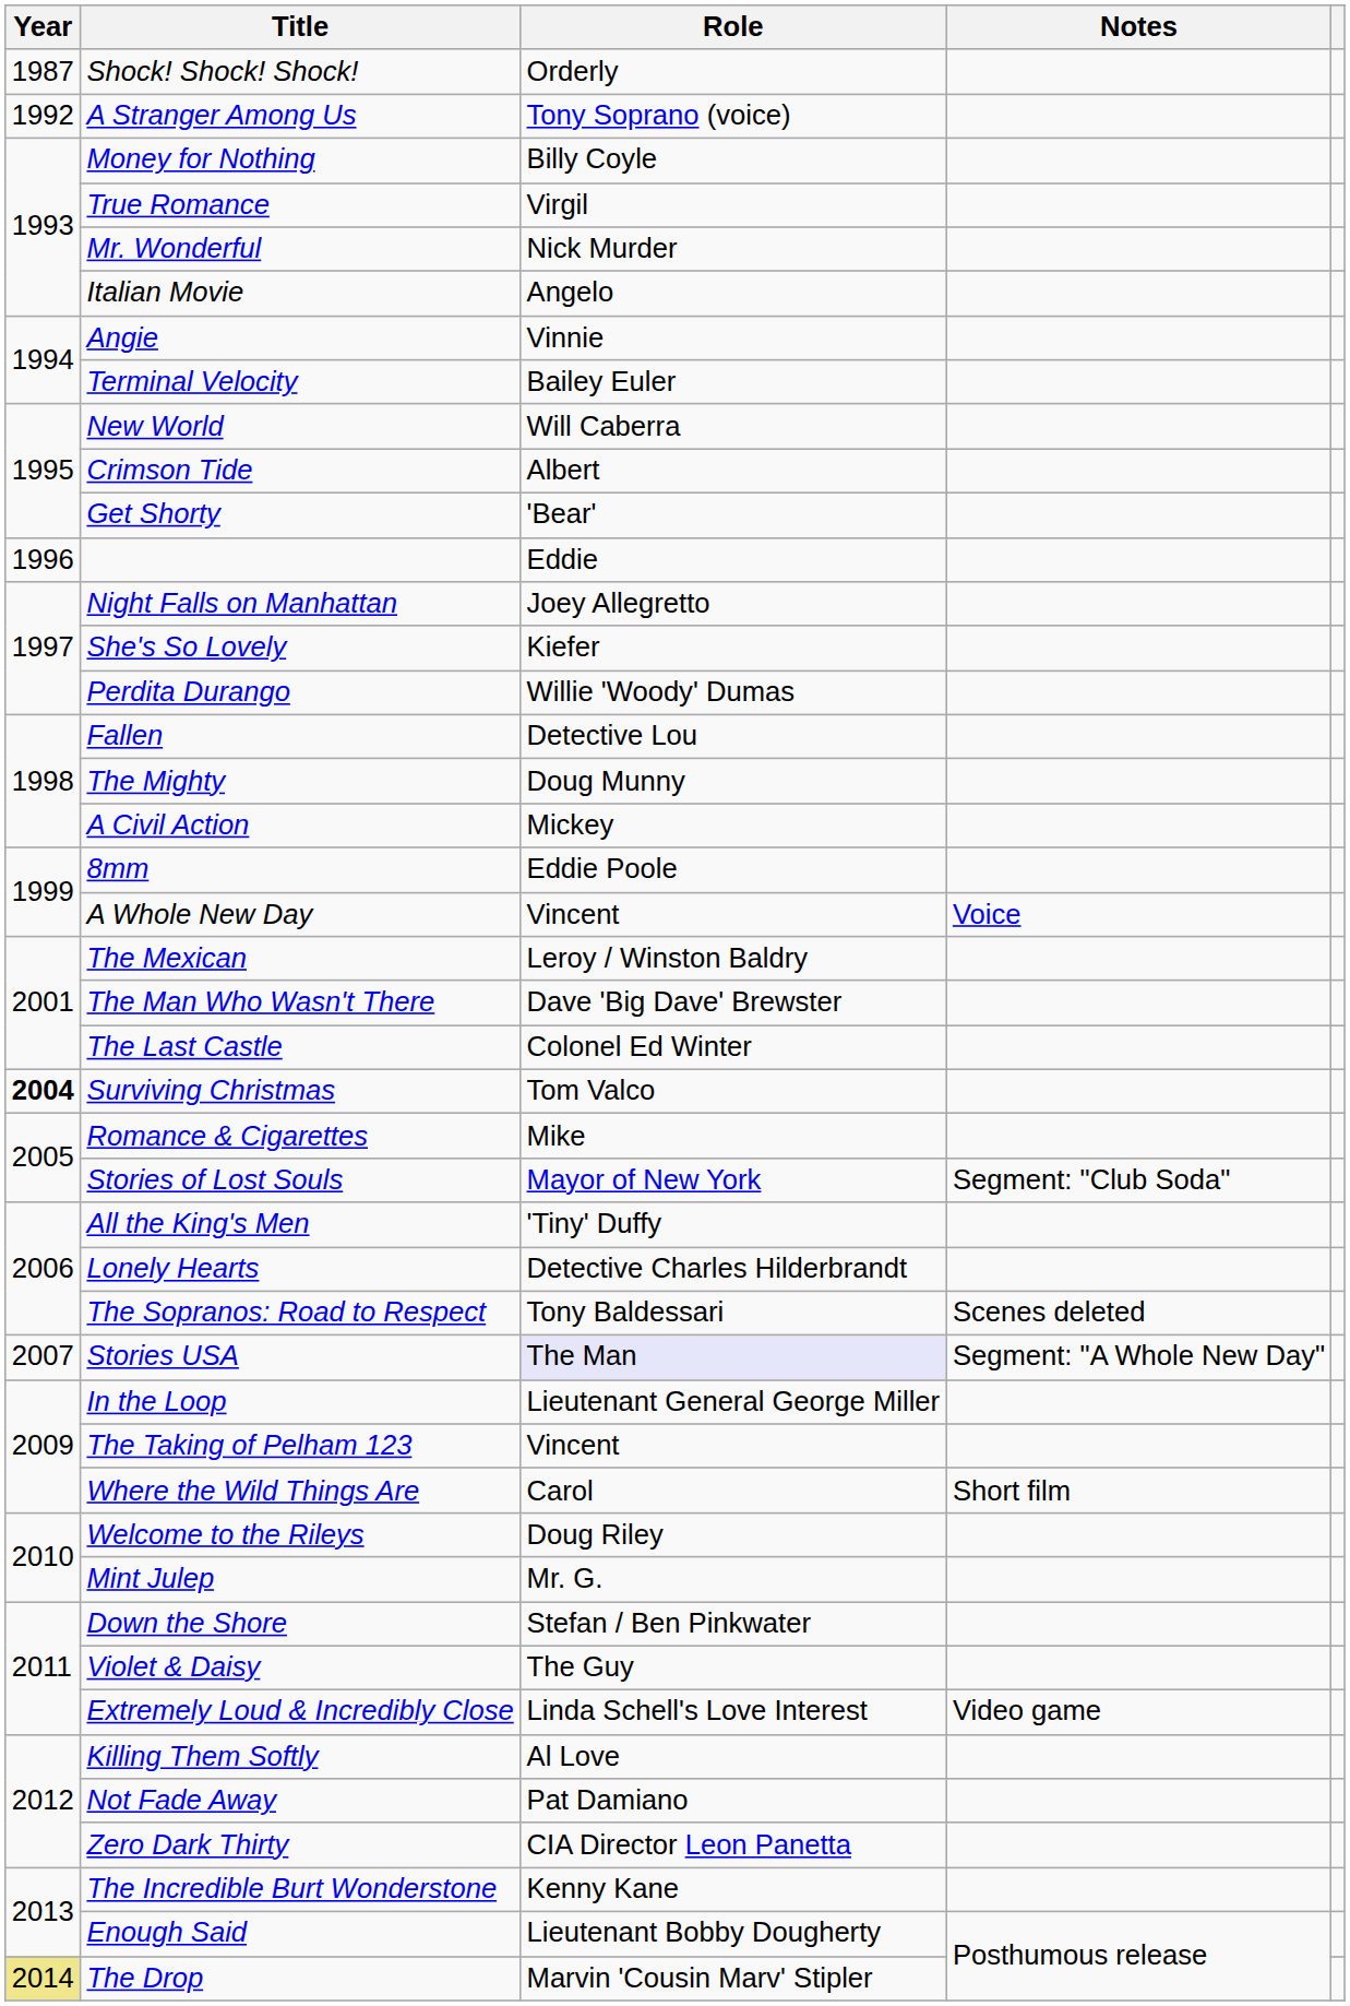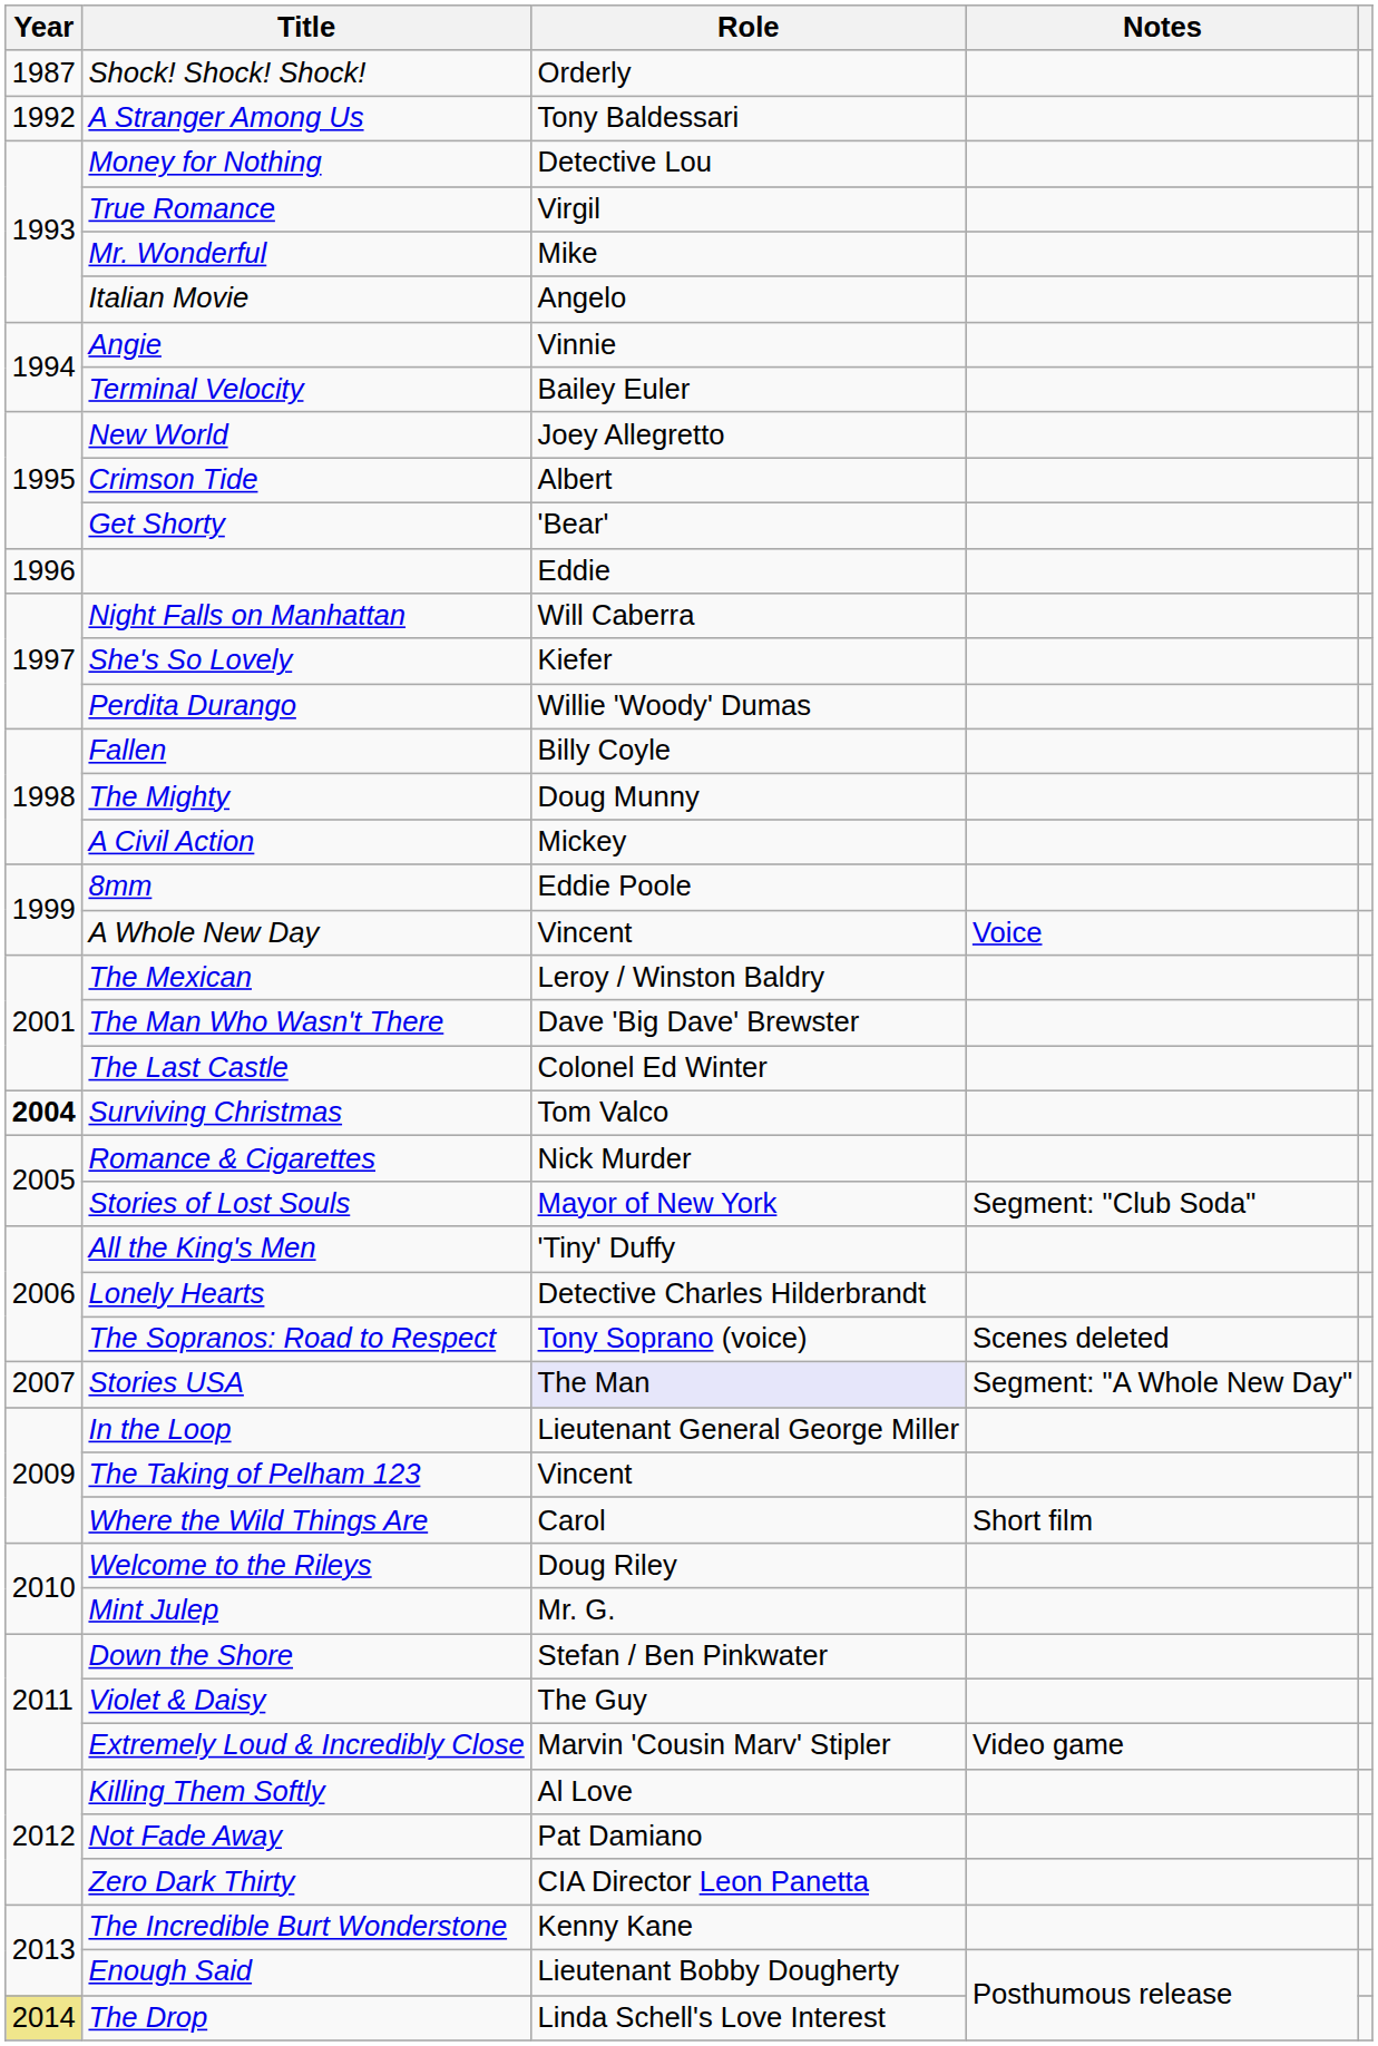 <table class="wikitable sortable">
 <tr>
 <th>Year</th>
 <th>Title</th>
 <th>Role</th>
 <th>Notes</th>
 <th></th>
 </tr>
 <tr>
 <td>1987</td>
 <td><em>Shock! Shock! Shock!</em></td>
 <td>Orderly</td>
 <td></td>
 <td></td>
 </tr>
 <tr>
 <td>1992</td>
 <td data-sort-value="Stranger Among Us, A"><em><a href='#'>A Stranger Among Us</a></em></td>
-<td><a href='#'>Tony Soprano</a> (voice)</td>
+<td>Tony Baldessari</td>
 <td></td>
 <td></td>
 </tr>
 <tr>
 <td rowspan="4">1993</td>
 <td><em><a href='#'>Money for Nothing</a></em></td>
-<td>Billy Coyle</td>
+<td>Detective Lou</td>
 <td></td>
 <td></td>
 </tr>
 <tr>
 <td><em><a href='#'>True Romance</a></em></td>
 <td>Virgil</td>
 <td></td>
 <td></td>
 </tr>
 <tr>
 <td><em><a href='#'>Mr. Wonderful</a></em></td>
-<td>Nick Murder</td>
+<td>Mike</td>
 <td></td>
 <td></td>
 </tr>
 <tr>
 <td><em>Italian Movie</em></td>
 <td>Angelo</td>
 <td></td>
 <td></td>
 </tr>
 <tr>
 <td rowspan="2">1994</td>
 <td><em><a href='#'>Angie</a></em></td>
 <td>Vinnie</td>
 <td></td>
 <td></td>
 </tr>
 <tr>
 <td><em><a href='#'>Terminal Velocity</a></em></td>
 <td>Bailey Euler</td>
 <td></td>
 <td></td>
 </tr>
 <tr>
 <td rowspan="3">1995</td>
 <td><em><a href='#'>New World</a></em></td>
-<td>Will Caberra</td>
+<td>Joey Allegretto</td>
 <td></td>
 <td></td>
 </tr>
 <tr>
 <td><em><a href='#'>Crimson Tide</a></em></td>
 <td>Albert</td>
 <td></td>
 <td></td>
 </tr>
 <tr>
 <td><em><a href='#'>Get Shorty</a></em></td>
 <td>'Bear'</td>
 <td></td>
 <td></td>
 </tr>
 <tr>
 <td>1996</td>
 <td><em></em></td>
 <td>Eddie</td>
 <td></td>
 <td></td>
 </tr>
 <tr>
 <td rowspan="3">1997</td>
 <td><em><a href='#'>Night Falls on Manhattan</a></em></td>
-<td>Joey Allegretto</td>
+<td>Will Caberra</td>
 <td></td>
 <td></td>
 </tr>
 <tr>
 <td><em><a href='#'>She's So Lovely</a></em></td>
 <td>Kiefer</td>
 <td></td>
 <td></td>
 </tr>
 <tr>
 <td><em><a href='#'>Perdita Durango</a></em></td>
 <td>Willie 'Woody' Dumas</td>
 <td></td>
 <td></td>
 </tr>
 <tr>
 <td rowspan="3">1998</td>
 <td><em><a href='#'>Fallen</a></em></td>
-<td>Detective Lou</td>
+<td>Billy Coyle</td>
 <td></td>
 <td></td>
 </tr>
 <tr>
 <td data-sort-value="Mighty, The"><em><a href='#'>The Mighty</a></em></td>
 <td>Doug Munny</td>
 <td></td>
 <td></td>
 </tr>
 <tr>
 <td data-sort-value="Civil Action, A"><em><a href='#'>A Civil Action</a></em></td>
 <td>Mickey</td>
 <td></td>
 <td></td>
 </tr>
 <tr>
 <td rowspan="2">1999</td>
 <td><em><a href='#'>8mm</a></em></td>
 <td>Eddie Poole</td>
 <td></td>
 <td></td>
 </tr>
 <tr>
 <td data-sort-value="Whole New Day, A"><em>A Whole New Day</em></td>
 <td>Vincent</td>
 <td><a href='#'>Voice</a></td>
 <td></td>
 </tr>
 <tr>
 <td rowspan="3">2001</td>
 <td data-sort-value="Mexican, The"><em><a href='#'>The Mexican</a></em></td>
 <td>Leroy /  Winston Baldry</td>
 <td></td>
 <td></td>
 </tr>
 <tr>
 <td data-sort-value="Man Who Wasn't There, The"><em><a href='#'>The Man Who Wasn't There</a></em></td>
 <td>Dave 'Big Dave' Brewster</td>
 <td></td>
 <td></td>
 </tr>
 <tr>
 <td data-sort-value="Last Castle, The"><em><a href='#'>The Last Castle</a></em></td>
 <td>Colonel Ed Winter</td>
 <td></td>
 <td></td>
 </tr>
 <tr>
 <td><strong>2004</strong></td>
 <td><em><a href='#'>Surviving Christmas</a></em></td>
 <td>Tom Valco</td>
 <td></td>
 <td></td>
 </tr>
 <tr>
 <td rowspan="2">2005</td>
 <td><em><a href='#'>Romance & Cigarettes</a></em></td>
-<td>Mike</td>
+<td>Nick Murder</td>
 <td></td>
 <td></td>
 </tr>
 <tr>
 <td><em><a href='#'>Stories of Lost Souls</a></em></td>
 <td><a href='#'>Mayor of New York</a></td>
 <td>Segment: "Club Soda"</td>
 <td></td>
 </tr>
 <tr>
 <td rowspan="3">2006</td>
 <td><em><a href='#'>All the King's Men</a></em></td>
 <td>'Tiny' Duffy</td>
 <td></td>
 <td></td>
 </tr>
 <tr>
 <td><em><a href='#'>Lonely Hearts</a></em></td>
 <td>Detective Charles Hilderbrandt</td>
 <td></td>
 <td></td>
 </tr>
 <tr>
 <td data-sort-value="Sopranos: Road to Respect, The"><em><a href='#'>The Sopranos: Road to Respect</a></em></td>
-<td>Tony Baldessari</td>
+<td><a href='#'>Tony Soprano</a> (voice)</td>
 <td>Scenes deleted</td>
 <td></td>
 </tr>
 <tr>
 <td>2007</td>
 <td><em><a href='#'>Stories USA</a></em></td>
 <td style="background: lavender;">The Man</td>
 <td>Segment: "A Whole New Day"</td>
 <td></td>
 </tr>
 <tr>
 <td rowspan="3">2009</td>
 <td><em><a href='#'>In the Loop</a></em></td>
 <td>Lieutenant General George Miller</td>
 <td></td>
 <td></td>
 </tr>
 <tr>
 <td data-sort-value="Taking of Pelham 123, The"><em><a href='#'>The Taking of Pelham 123</a></em></td>
 <td>Vincent</td>
 <td></td>
 <td></td>
 </tr>
 <tr>
 <td><em><a href='#'>Where the Wild Things Are</a></em></td>
 <td>Carol</td>
 <td>Short film</td>
 <td></td>
 </tr>
 <tr>
 <td rowspan="2">2010</td>
 <td><em><a href='#'>Welcome to the Rileys</a></em></td>
 <td>Doug Riley</td>
 <td></td>
 <td></td>
 </tr>
 <tr>
 <td><em><a href='#'>Mint Julep</a></em></td>
 <td>Mr. G.</td>
 <td></td>
 <td></td>
 </tr>
 <tr>
 <td rowspan="3">2011</td>
 <td><em><a href='#'>Down the Shore</a></em></td>
 <td>Stefan / Ben Pinkwater</td>
 <td></td>
 <td></td>
 </tr>
 <tr>
 <td><em><a href='#'>Violet & Daisy</a></em></td>
 <td>The Guy</td>
 <td></td>
 <td></td>
 </tr>
 <tr>
 <td><em><a href='#'>Extremely Loud & Incredibly Close</a></em></td>
-<td>Linda Schell's Love Interest</td>
+<td>Marvin 'Cousin Marv' Stipler</td>
 <td>Video game</td>
 <td></td>
 </tr>
 <tr>
 <td rowspan="3">2012</td>
 <td><em><a href='#'>Killing Them Softly</a></em></td>
 <td>Al Love</td>
 <td></td>
 <td></td>
 </tr>
 <tr>
 <td><em><a href='#'>Not Fade Away</a></em></td>
 <td>Pat Damiano</td>
 <td></td>
 <td></td>
 </tr>
 <tr>
 <td><em><a href='#'>Zero Dark Thirty</a></em></td>
 <td>CIA Director <a href='#'>Leon Panetta</a></td>
 <td></td>
 <td></td>
 </tr>
 <tr>
 <td rowspan="2">2013</td>
 <td data-sort-value="Incredible Burt Wonderstone, The"><em><a href='#'>The Incredible Burt Wonderstone</a></em></td>
 <td>Kenny Kane</td>
 <td></td>
 <td></td>
 </tr>
 <tr>
 <td><em><a href='#'>Enough Said</a></em></td>
 <td>Lieutenant Bobby Dougherty</td>
 <td rowspan="2">Posthumous release</td>
 <td></td>
 </tr>
 <tr>
 <td style="background: khaki;">2014</td>
 <td data-sort-value="Drop, The"><em><a href='#'>The Drop</a></em></td>
-<td>Marvin 'Cousin Marv' Stipler</td>
+<td>Linda Schell's Love Interest</td>
 <td></td>
 </tr>
 </table>
